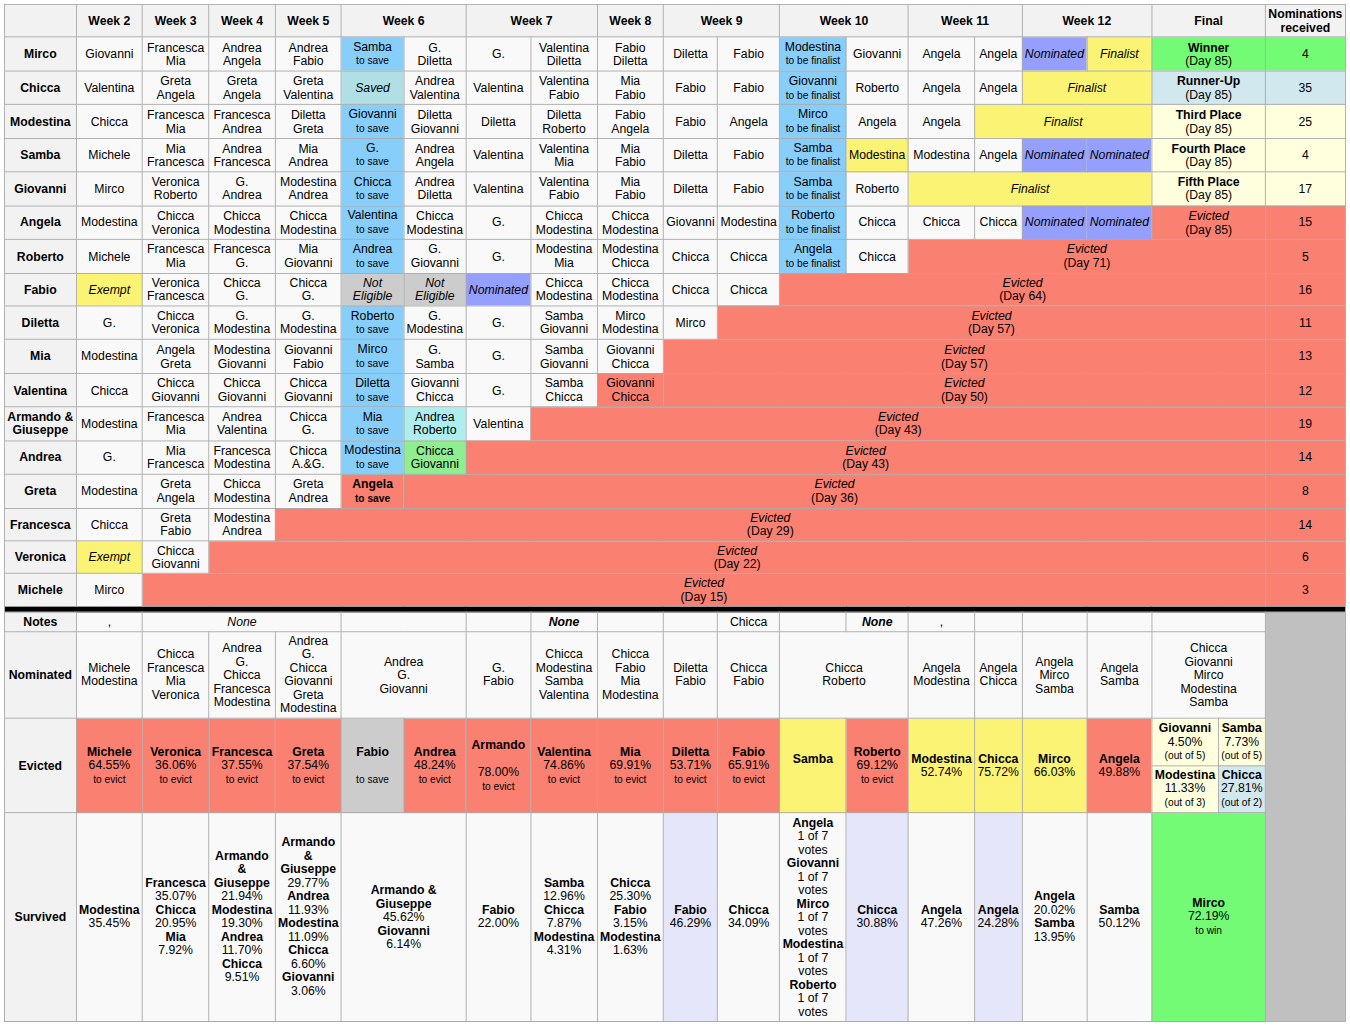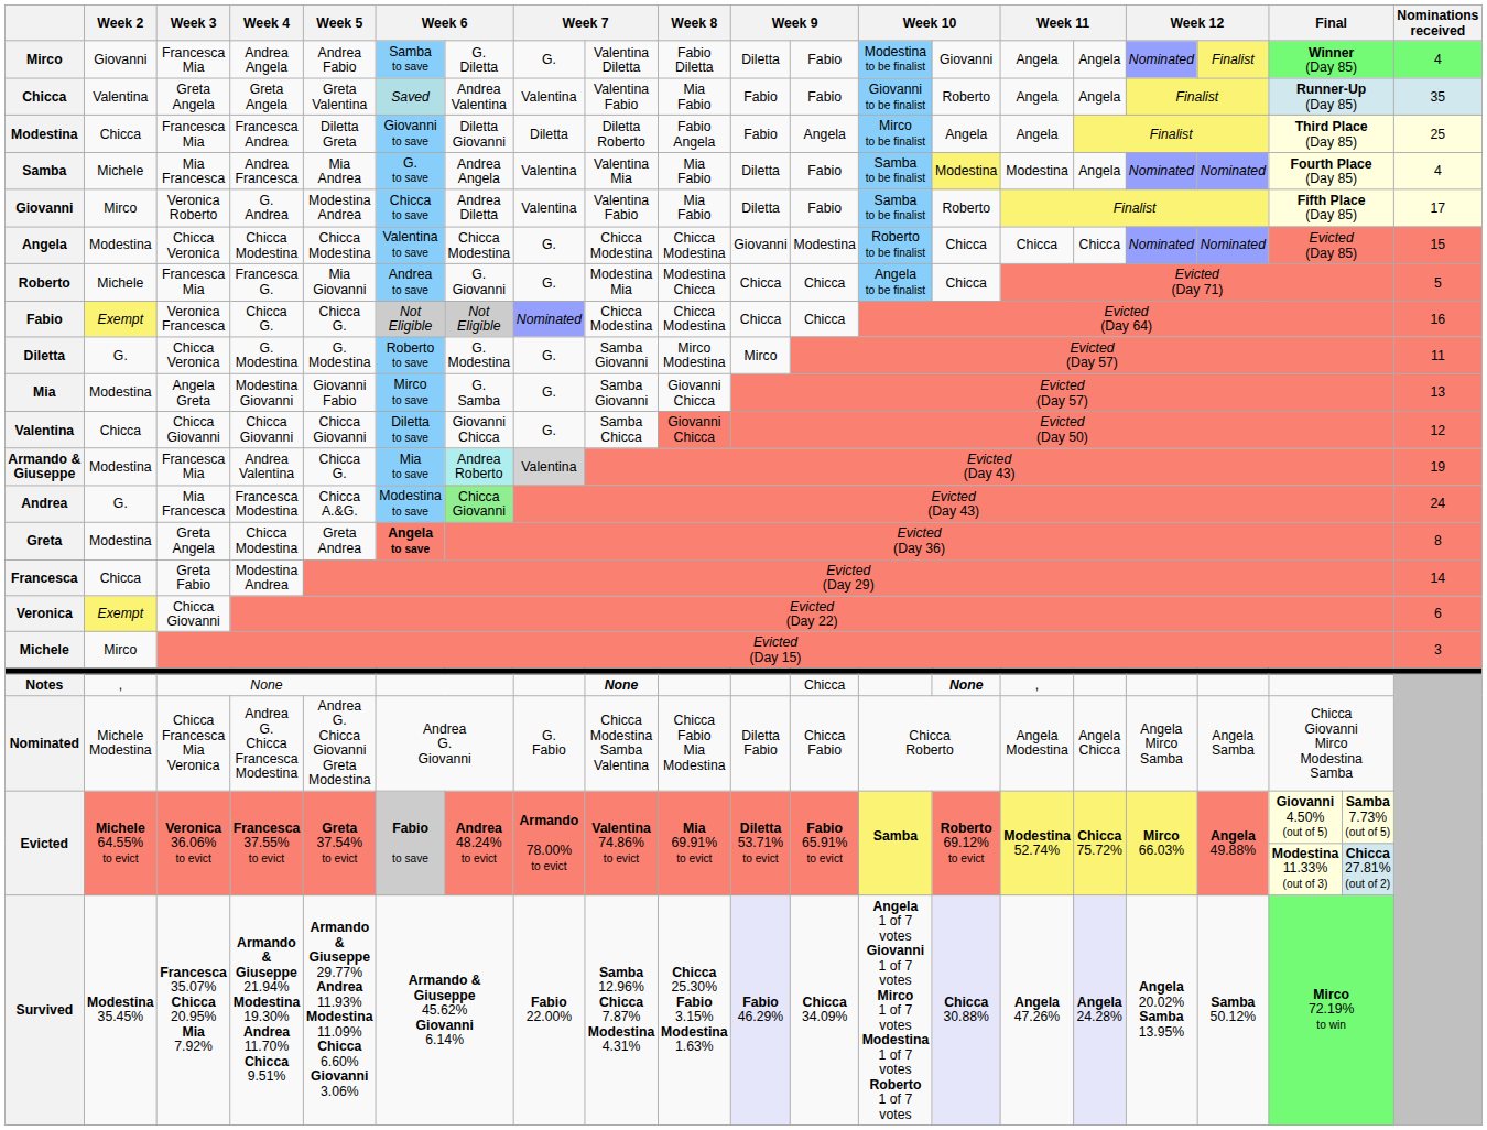 <table class="wikitable" style="text-align:center; font-size:85%; line-height:15px;">
 <tr>
 <th style="width: 5%;"></th>
 <th style="width: 5%;">Week 2</th>
 <th style="width: 5%;">Week 3</th>
 <th style="width: 5%;">Week 4</th>
 <th style="width: 5%;">Week 5</th>
 <th style="width: 10%;" colspan="2">Week 6</th>
 <th style="width: 10%;" colspan="2">Week 7</th>
 <th style="width: 5%;">Week 8</th>
 <th style="width: 10%;" colspan="2">Week 9</th>
 <th style="width: 10%;" colspan="2">Week 10</th>
 <th style="width: 10%;" colspan="2">Week 11</th>
 <th style="width: 10%;" colspan="2">Week 12</th>
 <th style="width: 10%;" colspan="2">Final</th>
 <th style="width: 5%;">Nominations<br>received</th>
 </tr>
 <tr>
 <th>Mirco</th>
 <td>Giovanni</td>
 <td>Francesca<br>Mia</td>
 <td>Andrea<br>Angela</td>
 <td>Andrea<br>Fabio</td>
 <td style="background:#87CEFA">Samba<br><small>to save</small></td>
 <td>G.<br>Diletta</td>
 <td>G.</td>
 <td>Valentina<br>Diletta</td>
 <td>Fabio<br>Diletta</td>
 <td>Diletta</td>
 <td>Fabio</td>
 <td style="background:#87CEFA">Modestina<br><small>to be finalist</small></td>
 <td>Giovanni</td>
 <td>Angela</td>
 <td>Angela</td>
 <td style="background:#959FFD"><em>Nominated</em></td>
 <td style="background:#FBF373"><em>Finalist</em></td>
 <td style="background:#73FB76" colspan=2><strong>Winner</strong><br>(Day 85)</td>
 <td style="background:#73FB76">4</td>
 </tr>
 <tr>
 <th>Chicca</th>
 <td>Valentina</td>
 <td>Greta<br>Angela</td>
 <td>Greta<br>Angela</td>
 <td>Greta<br>Valentina</td>
 <td style="background:#b0e0e6"><em>Saved</em></td>
 <td>Andrea<br>Valentina</td>
 <td>Valentina</td>
 <td>Valentina<br>Fabio</td>
 <td>Mia<br>Fabio</td>
 <td>Fabio</td>
 <td>Fabio</td>
 <td style="background:#87CEFA">Giovanni<br><small>to be finalist</small></td>
 <td>Roberto</td>
 <td>Angela</td>
 <td>Angela</td>
 <td style="background:#FBF373" colspan=2><em>Finalist</em></td>
 <td style="background:#D1E8EF" colspan=2><strong>Runner-Up</strong><br>(Day 85)</td>
 <td style="background:#D1E8EF">35</td>
 </tr>
 <tr>
 <th>Modestina</th>
 <td>Chicca</td>
 <td>Francesca<br>Mia</td>
 <td>Francesca<br>Andrea</td>
 <td>Diletta<br>Greta</td>
 <td style="background:#87CEFA">Giovanni<br><small>to save</small></td>
 <td>Diletta<br>Giovanni</td>
 <td>Diletta</td>
 <td>Diletta<br>Roberto</td>
 <td>Fabio<br>Angela</td>
 <td>Fabio</td>
 <td>Angela</td>
 <td style="background:#87CEFA">Mirco<br><small>to be finalist</small></td>
 <td>Angela</td>
 <td>Angela</td>
 <td style="background:#FBF373" colspan=3><em>Finalist</em></td>
 <td style="background:#FFFFDD" colspan=2><strong>Third Place</strong><br>(Day 85)</td>
 <td style="background:#FFFFDD">25</td>
 </tr>
 <tr>
 <th>Samba</th>
 <td>Michele</td>
 <td>Mia<br>Francesca</td>
 <td>Andrea<br>Francesca</td>
 <td>Mia<br>Andrea</td>
 <td style="background:#87CEFA">G.<br><small>to save</small></td>
 <td>Andrea<br>Angela</td>
 <td>Valentina</td>
 <td>Valentina<br>Mia</td>
 <td>Mia<br>Fabio</td>
 <td>Diletta</td>
 <td>Fabio</td>
 <td style="background:#87CEFA">Samba<br><small>to be finalist</small></td>
 <td style="background:#FBF373">Modestina</td>
 <td>Modestina</td>
 <td>Angela</td>
 <td style="background:#959FFD"><em>Nominated</em></td>
 <td style="background:#959FFD"><em>Nominated</em></td>
 <td style="background:#FFFFDD" colspan=2><strong>Fourth Place</strong><br>(Day 85)</td>
 <td style="background:#FFFFDD">4</td>
 </tr>
 <tr>
 <th>Giovanni</th>
 <td>Mirco</td>
 <td>Veronica<br>Roberto</td>
 <td>G.<br>Andrea</td>
 <td>Modestina<br>Andrea</td>
 <td style="background:#87CEFA">Chicca<br><small>to save</small></td>
 <td>Andrea<br>Diletta</td>
 <td>Valentina</td>
 <td>Valentina<br>Fabio</td>
 <td>Mia<br>Fabio</td>
 <td>Diletta</td>
 <td>Fabio</td>
 <td style="background:#87CEFA">Samba<br><small>to be finalist</small></td>
 <td>Roberto</td>
 <td style="background:#FBF373" colspan=4><em>Finalist</em></td>
 <td style="background:#FFFFDD" colspan=2><strong>Fifth Place</strong><br>(Day 85)</td>
 <td style="background:#FFFFDD">17</td>
 </tr>
 <tr>
 <th>Angela</th>
 <td>Modestina</td>
 <td>Chicca<br>Veronica</td>
 <td>Chicca<br>Modestina</td>
 <td>Chicca<br>Modestina</td>
 <td style="background:#87CEFA">Valentina<br><small>to save</small></td>
 <td>Chicca<br>Modestina</td>
 <td>G.</td>
 <td>Chicca<br>Modestina</td>
 <td>Chicca<br>Modestina</td>
 <td>Giovanni</td>
 <td>Modestina</td>
 <td style="background:#87CEFA">Roberto<br><small>to be finalist</small></td>
 <td>Chicca</td>
 <td>Chicca</td>
 <td>Chicca</td>
 <td style="background:#959FFD"><em>Nominated</em></td>
 <td style="background:#959FFD"><em>Nominated</em></td>
 <td style="background:#fa8072;" colspan=2><em>Evicted</em><br>(Day 85)</td>
 <td style="background:#fa8072;">15</td>
 </tr>
 <tr>
 <th>Roberto</th>
 <td>Michele</td>
 <td>Francesca<br>Mia</td>
 <td>Francesca<br>G.</td>
 <td>Mia<br>Giovanni</td>
 <td style="background:#87CEFA">Andrea<br><small>to save</small></td>
 <td>G.<br>Giovanni</td>
 <td>G.</td>
 <td>Modestina<br>Mia</td>
 <td>Modestina<br>Chicca</td>
 <td>Chicca</td>
 <td>Chicca</td>
 <td style="background:#87CEFA">Angela<br><small>to be finalist</small></td>
 <td>Chicca</td>
 <td style="background:#fa8072;" colspan="6"><em>Evicted</em><br>(Day 71)</td>
 <td style="background:#fa8072;">5</td>
 </tr>
 <tr>
 <th>Fabio</th>
 <td style="background:#FBF373"><em>Exempt</em></td>
 <td>Veronica<br>Francesca</td>
 <td>Chicca<br>G.</td>
 <td>Chicca<br>G.</td>
 <td style="background:#CCCCCC"><em>Not<br>Eligible</em></td>
 <td style="background:#CCCCCC"><em>Not<br>Eligible</em></td>
 <td style="background-color:#959FFD;"><em>Nominated</em></td>
 <td>Chicca<br>Modestina</td>
 <td>Chicca<br>Modestina</td>
 <td>Chicca</td>
 <td>Chicca</td>
 <td style="background:#fa8072;" colspan="8"><em>Evicted</em><br>(Day 64)</td>
 <td style="background:#fa8072;">16</td>
 </tr>
 <tr>
 <th>Diletta</th>
 <td>G.</td>
 <td>Chicca<br>Veronica</td>
 <td>G.<br>Modestina</td>
 <td>G.<br>Modestina</td>
 <td style="background:#87CEFA">Roberto<br><small>to save</small></td>
 <td>G.<br>Modestina</td>
 <td>G.</td>
 <td>Samba<br>Giovanni</td>
 <td>Mirco<br>Modestina</td>
 <td>Mirco</td>
 <td style="background:#fa8072;" colspan="9"><em>Evicted</em><br>(Day 57)</td>
 <td style="background:#fa8072;">11</td>
 </tr>
 <tr>
 <th>Mia</th>
 <td>Modestina</td>
 <td>Angela<br>Greta</td>
 <td>Modestina<br>Giovanni</td>
 <td>Giovanni<br>Fabio</td>
 <td style="background:#87CEFA">Mirco<br><small>to save</small></td>
 <td>G.<br>Samba</td>
 <td>G.</td>
 <td>Samba<br>Giovanni</td>
 <td>Giovanni<br>Chicca</td>
 <td style="background:#fa8072;" colspan="10"><em>Evicted</em><br>(Day 57)</td>
 <td style="background:#fa8072;">13</td>
 </tr>
 <tr>
 <th>Valentina</th>
 <td>Chicca</td>
 <td>Chicca<br>Giovanni</td>
 <td>Chicca<br>Giovanni</td>
 <td>Chicca<br>Giovanni</td>
 <td style="background:#87CEFA">Diletta<br><small>to save</small></td>
 <td>Giovanni<br>Chicca</td>
 <td>G.</td>
 <td>Samba<br>Chicca</td>
 <td style="background:#fa8072;">Giovanni<br>Chicca</td>
 <td style="background:#fa8072;" colspan="10"><em>Evicted</em><br>(Day 50)</td>
 <td style="background:#fa8072;">12</td>
 </tr>
 <tr>
 <th nowrap>Armando &<br>Giuseppe</th>
 <td>Modestina</td>
 <td>Francesca<br>Mia</td>
 <td>Andrea<br>Valentina</td>
 <td>Chicca<br>G.</td>
 <td style="background:#87CEFA">Mia<br><small>to save</small></td>
 <td style="background: paleturquoise;">Andrea<br>Roberto</td>
-<td>Valentina</td>
+<td style="background: lightgrey;">Valentina</td>
 <td style="background:#fa8072;" colspan="12"><em>Evicted</em><br>(Day 43)</td>
 <td style="background:#fa8072;">19</td>
 </tr>
 <tr>
 <th>Andrea</th>
 <td>G.</td>
 <td>Mia<br>Francesca</td>
 <td>Francesca<br>Modestina</td>
 <td>Chicca<br>A.&G.</td>
 <td style="background:#87CEFA">Modestina<br><small>to save</small></td>
 <td style="background: lightgreen;">Chicca<br>Giovanni</td>
 <td style="background:#fa8072;" colspan="13"><em>Evicted</em><br>(Day 43)</td>
-<td style="background:#fa8072;">14</td>
+<td style="background:#fa8072;">24</td>
 </tr>
 <tr>
 <th>Greta</th>
 <td>Modestina</td>
 <td>Greta<br>Angela</td>
 <td>Chicca<br>Modestina</td>
 <td>Greta<br>Andrea</td>
 <td style="background:#fa8072"><strong>Angela<br><small>to save</small></strong></td>
 <td style="background:#fa8072;" colspan="14"><em>Evicted</em><br>(Day 36)</td>
 <td style="background:#fa8072;">8</td>
 </tr>
 <tr>
 <th>Francesca</th>
 <td>Chicca</td>
 <td>Greta<br>Fabio</td>
 <td>Modestina<br>Andrea</td>
 <td colspan="16" style="background:#fa8072;"><em>Evicted</em><br>(Day 29)</td>
 <td style="background:#fa8072;">14</td>
 </tr>
 <tr>
 <th>Veronica</th>
 <td style="background:#FBF373"><em>Exempt</em></td>
 <td>Chicca<br>Giovanni</td>
 <td colspan="17" style="background:#fa8072;"><em>Evicted</em><br>(Day 22)</td>
 <td style="background:#fa8072;">6</td>
 </tr>
 <tr>
 <th>Michele</th>
 <td>Mirco</td>
 <td colspan="18" style="background:#fa8072;"><em>Evicted</em><br>(Day 15)</td>
 <td style="background:#fa8072;">3</td>
 </tr>
 <tr>
 <td colspan="21" bgcolor="black"></td>
 </tr>
 <tr>
 <th>Notes</th>
 <td>, </td>
 <td colspan=3><em>None</em></td>
 <td colspan=2></td>
 <td></td>
 <td><strong><em>None</em></strong></td>
 <td></td>
 <td></td>
 <td>Chicca</td>
 <td></td>
 <td><strong><em>None</em></strong></td>
 <td>, </td>
 <td></td>
 <td></td>
 <td></td>
 <td colspan=2></td>
 <td rowspan="7" style="background-color: rgb(192, 192, 192);"></td>
 </tr>
 <tr>
 <th>Nominated</th>
 <td>Michele<br>Modestina</td>
 <td>Chicca<br>Francesca<br>Mia<br>Veronica</td>
 <td>Andrea<br>G.<br>Chicca<br>Francesca<br>Modestina</td>
 <td>Andrea<br>G.<br>Chicca<br>Giovanni<br>Greta<br>Modestina</td>
 <td colspan="2">Andrea<br>G.<br>Giovanni</td>
 <td>G.<br>Fabio</td>
 <td>Chicca<br>Modestina<br>Samba<br>Valentina</td>
 <td>Chicca<br>Fabio<br>Mia<br>Modestina</td>
 <td>Diletta<br>Fabio</td>
 <td>Chicca<br>Fabio</td>
 <td colspan=2>Chicca<br>Roberto</td>
 <td>Angela<br>Modestina</td>
 <td>Angela<br>Chicca</td>
 <td>Angela<br>Mirco<br>Samba</td>
 <td>Angela<br>Samba</td>
 <td colspan=2>Chicca<br>Giovanni<br>Mirco<br>Modestina<br>Samba</td>
 </tr>
 <tr>
 <th rowspan=2>Evicted</th>
 <td rowspan=2 style="background:#fa8072;"><strong>Michele</strong><br>64.55%<br><small>to evict</small></td>
 <td rowspan=2 style="background:#fa8072;"><strong>Veronica</strong><br>36.06%<br><small>to evict</small></td>
 <td rowspan=2 style="background:#fa8072;"><strong>Francesca</strong><br>37.55%<br><small>to evict</small></td>
 <td rowspan=2 style="background:#fa8072;"><strong>Greta</strong><br>37.54%<br><small>to evict</small></td>
 <td rowspan=2 style="background:#ccc;"><strong>Fabio</strong><br><br><small>to save</small></td>
 <td rowspan=2 style="background:#fa8072;"><strong>Andrea</strong><br>48.24%<br><small>to evict</small></td>
 <td rowspan=2 style="background:#fa8072;"><strong>Armando<br></strong><br>78.00%<br><small>to evict</small></td>
 <td rowspan=2 style="background:#fa8072;"><strong>Valentina</strong><br>74.86%<br><small>to evict</small></td>
 <td rowspan=2 style="background:#fa8072;"><strong>Mia</strong><br>69.91%<br><small>to evict</small></td>
 <td rowspan=2 style="background:#fa8072;"><strong>Diletta</strong><br>53.71%<br><small>to evict</small></td>
 <td rowspan=2 style="background:#fa8072;"><strong>Fabio</strong><br>65.91%<br><small>to evict</small></td>
 <td rowspan=2 style="background:#FBF373;"><strong>Samba</strong><br><br><small></small></td>
 <td rowspan=2 style="background:#fa8072;"><strong>Roberto</strong><br>69.12%<br><small>to evict</small></td>
 <td rowspan=2 style="background:#FBF373;"><strong>Modestina</strong><br>52.74%<br><small></small></td>
 <td rowspan=2 style="background:#FBF373;" nowrap><strong>Chicca</strong><br>75.72%<br><small></small></td>
 <td rowspan=2 style="background:#FBF373;"><strong>Mirco</strong><br>66.03%<br><small></small></td>
 <td rowspan=2 style="background:#fa8072;"><strong>Angela</strong><br>49.88%<br><small></small></td>
 <td style="background:#FFFFDD;"><strong>Giovanni</strong><br>4.50%<br><small>(out of 5)</small></td>
 <td style="background:#FFFFDD;" nowrap><strong>Samba</strong><br>7.73%<br><small>(out of 5)</small></td>
 </tr>
 <tr>
 <td style="background:#FFFFDD;"><strong>Modestina</strong><br>11.33%<br><small>(out of 3)</small></td>
 <td style="background:#D1E8EF;" nowrap><strong>Chicca</strong><br>27.81%<br><small>(out of 2)</small></td>
 </tr>
 <tr>
 <th>Survived</th>
 <td><strong>Modestina</strong><br>35.45%</td>
 <td><strong>Francesca</strong><br>35.07%<br><strong>Chicca</strong><br>20.95%<br><strong>Mia</strong><br>7.92%</td>
 <td><strong>Armando &<br>Giuseppe</strong><br>21.94%<br><strong>Modestina</strong><br>19.30%<br><strong>Andrea</strong><br>11.70%<br><strong>Chicca</strong><br>9.51%</td>
 <td><strong>Armando &<br>Giuseppe</strong><br>29.77%<br><strong>Andrea</strong><br>11.93%<br><strong>Modestina</strong><br>11.09%<br><strong>Chicca</strong><br>6.60%<br><strong>Giovanni</strong><br>3.06%</td>
 <td colspan=2><strong>Armando &<br>Giuseppe</strong><br>45.62%<br><strong>Giovanni</strong><br>6.14%</td>
 <td><strong>Fabio</strong><br>22.00%</td>
 <td><strong>Samba</strong><br>12.96%<br><strong>Chicca</strong><br>7.87%<br><strong>Modestina</strong><br>4.31%</td>
 <td><strong>Chicca</strong><br>25.30%<br><strong>Fabio</strong><br>3.15%<br><strong>Modestina</strong><br>1.63%</td>
 <td style="background: lavender;"><strong>Fabio</strong><br>46.29%</td>
 <td><strong>Chicca</strong><br>34.09%</td>
 <td><strong>Angela</strong><br>1 of 7 votes<br><strong>Giovanni</strong><br>1 of 7 votes<br><strong>Mirco</strong><br>1 of 7 votes<br><strong>Modestina</strong><br>1 of 7 votes<br><strong>Roberto</strong><br>1 of 7 votes</td>
 <td style="background: lavender;"><strong>Chicca</strong><br>30.88%</td>
 <td><strong>Angela</strong><br>47.26%</td>
 <td style="background: lavender;"><strong>Angela</strong><br>24.28%</td>
 <td><strong>Angela</strong><br>20.02%<br><strong>Samba</strong><br>13.95%</td>
 <td><strong>Samba</strong><br>50.12%</td>
 <td style="background:#73FB76;" colspan=2><strong>Mirco</strong><br>72.19%<br><small>to win</small></td>
 </tr>
 <tr>
 </tr>
 </table>
